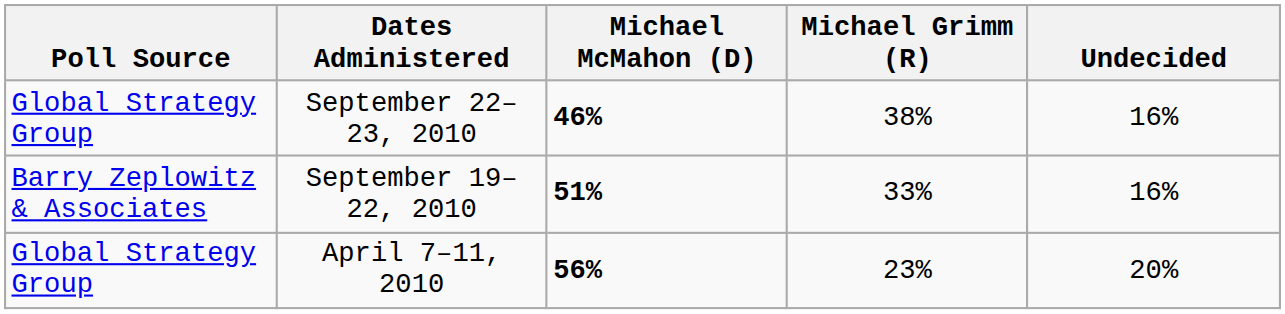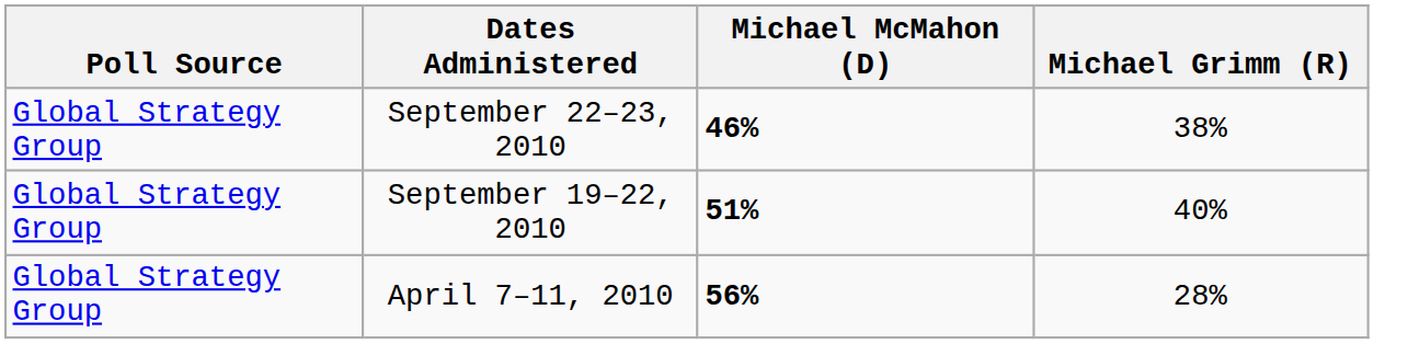 <table class="wikitable">
 <tr style="vertical-align:bottom;">
 <th style="width:150px;">Poll Source</th>
 <th style="width:140px;">Dates Administered</th>
 <th style="width:140px;">Michael McMahon (D)</th>
 <th style="width:140px;">Michael Grimm (R)</th>
-<th style="width:140px;">Undecided</th>
 </tr>
 <tr>
 <td><a href='#'>Global Strategy Group</a></td>
 <td style="text-align:center;">September 22–23, 2010</td>
 <td><strong>46%</strong></td>
 <td style="text-align:center;">38%</td>
-<td style="text-align:center;">16%</td>
 </tr>
 <tr>
-<td><a href='#'>Barry Zeplowitz & Associates</a></td>
+<td><a href='#'>Global Strategy Group</a></td>
 <td style="text-align:center;">September 19–22, 2010</td>
 <td><strong>51%</strong></td>
-<td style="text-align:center;">33%</td>
-<td style="text-align:center;">16%</td>
+<td style="text-align:center;">40%</td>
 </tr>
 <tr>
 <td><a href='#'>Global Strategy Group</a></td>
 <td style="text-align:center;">April 7–11, 2010</td>
 <td><strong>56%</strong></td>
-<td style="text-align:center;">23%</td>
-<td style="text-align:center;">20%</td>
+<td style="text-align:center;">28%</td>
 </tr>
 </table>
